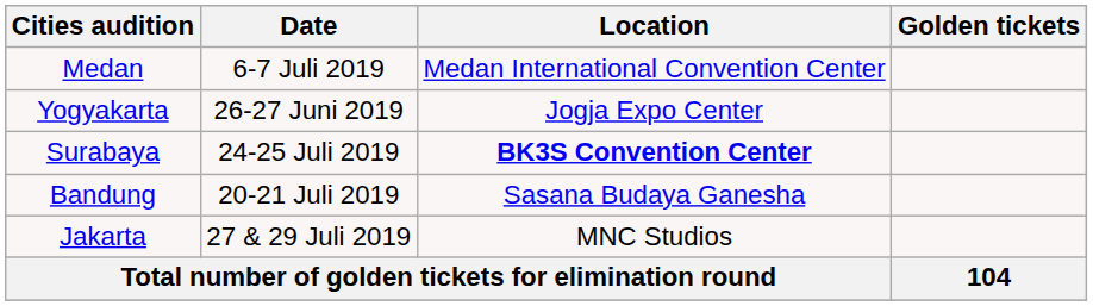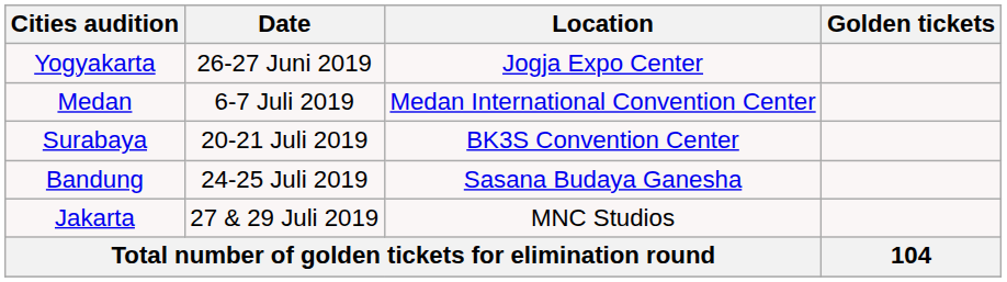 <table class="wikitable" style="text-align:Center; background:#ccc;">
 <tr>
 <th>Cities audition</th>
 <th>Date</th>
 <th>Location</th>
 <th>Golden tickets</th>
 </tr>
 <tr style="background:#FAF6F6;">
+<td><a href='#'>Yogyakarta</a></td>
+<td>26-27 Juni 2019</td>
+<td><a href='#'>Jogja Expo Center</a></td>
+<td></td>
+</tr>
+<tr style="background:#FAF6F6;">
 <td><a href='#'>Medan</a></td>
 <td>6-7 Juli 2019</td>
 <td><a href='#'>Medan International Convention Center</a></td>
 <td></td>
 </tr>
 <tr style="background:#FAF6F6;">
-<td><a href='#'>Yogyakarta</a></td>
-<td>26-27 Juni 2019</td>
-<td><a href='#'>Jogja Expo Center</a></td>
-<td></td>
-</tr>
-<tr style="background:#FAF6F6;">
 <td><a href='#'>Surabaya</a></td>
-<td>24-25 Juli 2019</td>
-<td><strong><a href='#'>BK3S Convention Center</a></strong></td>
+<td>20-21 Juli 2019</td>
+<td><a href='#'>BK3S Convention Center</a></td>
 <td></td>
 </tr>
 <tr style="background:#FAF6F6;">
 <td><a href='#'>Bandung</a></td>
-<td>20-21 Juli 2019</td>
+<td>24-25 Juli 2019</td>
 <td><a href='#'>Sasana Budaya Ganesha</a></td>
 <td></td>
 </tr>
 <tr style="background:#FAF6F6;">
 <td><a href='#'>Jakarta</a></td>
 <td>27 & 29 Juli 2019</td>
 <td>MNC Studios</td>
 <td></td>
 </tr>
 <tr style="background:#FAF6F6;">
 <th colspan="3">Total number of golden tickets for elimination round</th>
 <th>104</th>
 </tr>
 </table>
